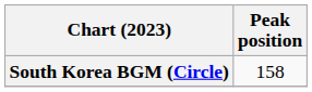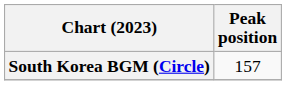 <table class="wikitable sortable plainrowheaders" style="text-align:center">
 <tr>
 <th scope="col">Chart (2023)</th>
 <th scope="col">Peak<br>position</th>
 </tr>
 <tr>
 <th scope="row">South Korea BGM (<a href='#'>Circle</a>)</th>
-<td>158</td>
+<td>157</td>
 </tr>
 <tr>
 </tr>
 </table>
